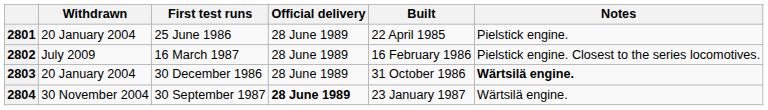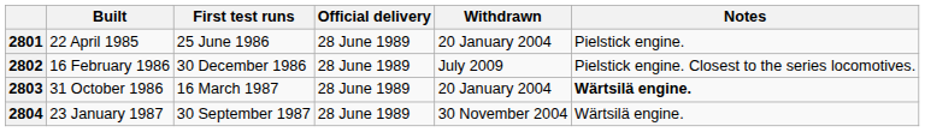 <table class="wikitable">
 <tr>
 <th></th>
-<th>Withdrawn</th>
+<th>Built</th>
 <th>First test runs</th>
 <th>Official delivery</th>
-<th>Built</th>
+<th>Withdrawn</th>
 <th>Notes</th>
 </tr>
 <tr>
 <th>2801</th>
-<td>20 January 2004</td>
+<td>22 April 1985</td>
 <td>25 June 1986</td>
 <td>28 June 1989</td>
-<td>22 April 1985</td>
+<td>20 January 2004</td>
 <td>Pielstick engine.</td>
 </tr>
 <tr>
 <th>2802</th>
+<td>16 February 1986</td>
+<td>30 December 1986</td>
+<td>28 June 1989</td>
 <td>July 2009</td>
-<td>16 March 1987</td>
-<td>28 June 1989</td>
-<td>16 February 1986</td>
 <td>Pielstick engine. Closest to the series locomotives.</td>
 </tr>
 <tr>
 <th>2803</th>
+<td>31 October 1986</td>
+<td>16 March 1987</td>
+<td>28 June 1989</td>
 <td>20 January 2004</td>
-<td>30 December 1986</td>
-<td>28 June 1989</td>
-<td>31 October 1986</td>
 <td><strong>Wärtsilä engine.</strong></td>
 </tr>
 <tr>
 <th>2804</th>
+<td>23 January 1987</td>
+<td>30 September 1987</td>
+<td>28 June 1989</td>
 <td>30 November 2004</td>
-<td>30 September 1987</td>
-<td><strong>28 June 1989</strong></td>
-<td>23 January 1987</td>
 <td>Wärtsilä engine.</td>
 </tr>
 </table>
